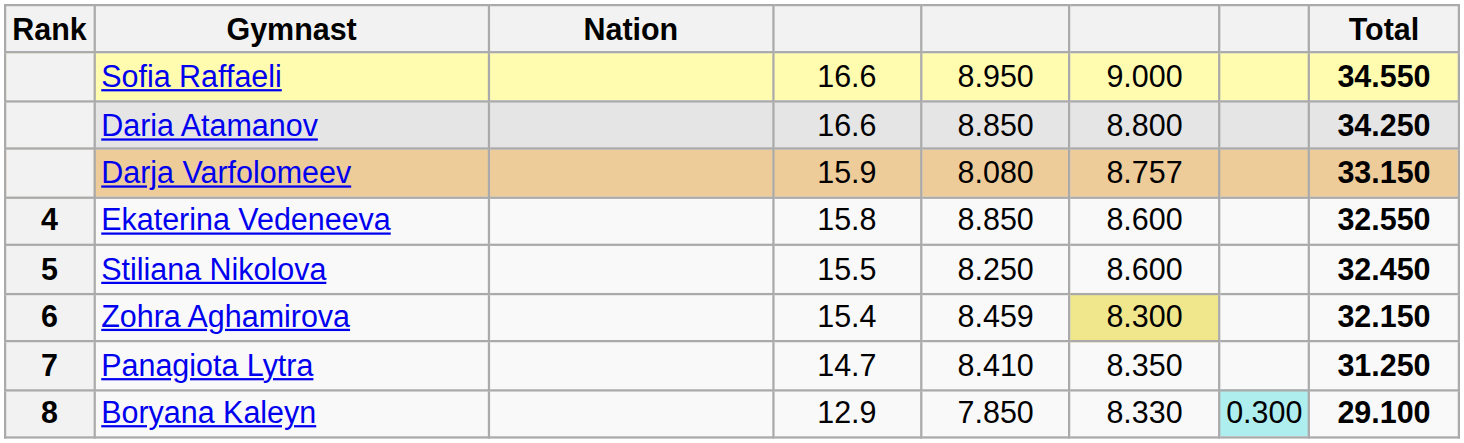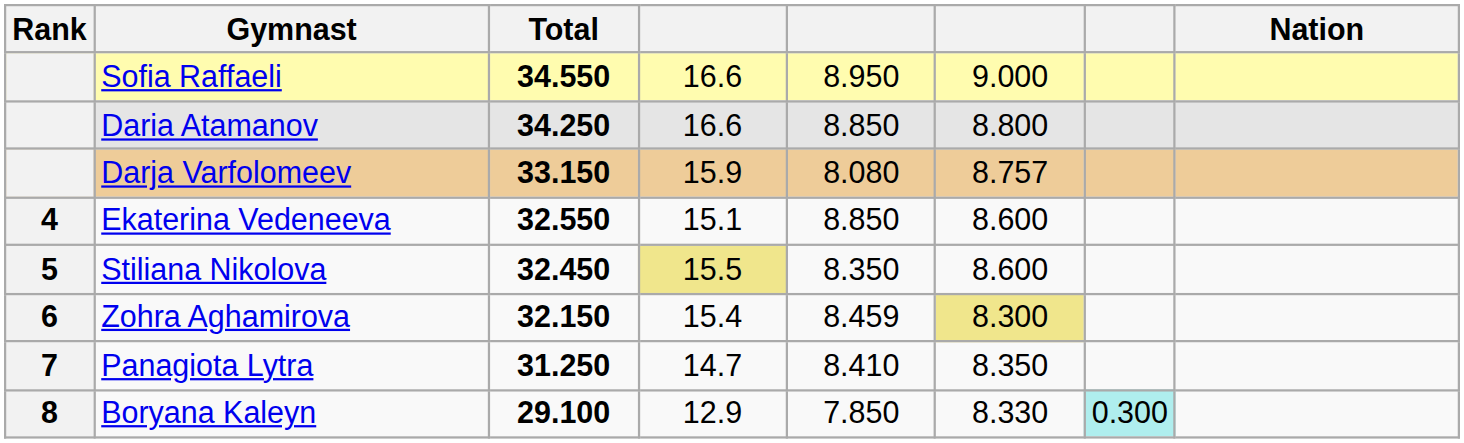 <table class="wikitable sortable" style="text-align:center; font-size:85%">
 <tr>
 <th scope="col" style="width:20px;">Rank</th>
 <th ! scope="col" style="width:170px;">Gymnast</th>
-<th ! scope="col" style="width:120px;">Nation</th>
+<th ! scope="col" style="width:60px;">Total</th>
 <th ! scope="col" style="width:60px;"></th>
 <th ! scope="col" style="width:60px;"></th>
 <th ! scope="col" style="width:60px;"></th>
 <th ! scope="col" style="width:30px;"></th>
-<th ! scope="col" style="width:60px;">Total</th>
+<th ! scope="col" style="width:120px;">Nation</th>
 </tr>
 <tr bgcolor=fffcaf>
 <th scope=row></th>
 <td align=left><a href='#'>Sofia Raffaeli</a></td>
-<td style="text-align:left;"></td>
+<td><strong>34.550</strong></td>
 <td>16.6</td>
 <td>8.950</td>
 <td>9.000</td>
 <td></td>
-<td><strong>34.550</strong></td>
+<td style="text-align:left;"></td>
 </tr>
 <tr bgcolor=e5e5e5>
 <th scope=row></th>
 <td align=left><a href='#'>Daria Atamanov</a></td>
-<td style="text-align:left;"></td>
+<td><strong>34.250</strong></td>
 <td>16.6</td>
 <td>8.850</td>
 <td>8.800</td>
 <td></td>
-<td><strong>34.250</strong></td>
+<td style="text-align:left;"></td>
 </tr>
 <tr bgcolor=eecc99>
 <th scope=row></th>
 <td align=left><a href='#'>Darja Varfolomeev</a></td>
-<td style="text-align:left;"></td>
+<td><strong>33.150</strong></td>
 <td>15.9</td>
 <td>8.080</td>
 <td>8.757</td>
 <td></td>
-<td><strong>33.150</strong></td>
+<td style="text-align:left;"></td>
 </tr>
 <tr>
 <th scope=row>4</th>
 <td align=left><a href='#'>Ekaterina Vedeneeva</a></td>
-<td style="text-align:left;"></td>
-<td>15.8</td>
+<td><strong>32.550</strong></td>
+<td>15.1</td>
 <td>8.850</td>
 <td>8.600</td>
 <td></td>
-<td><strong>32.550</strong></td>
+<td style="text-align:left;"></td>
 </tr>
 <tr>
 <th scope=row>5</th>
 <td align=left><a href='#'>Stiliana Nikolova</a></td>
-<td style="text-align:left;"></td>
-<td>15.5</td>
-<td>8.250</td>
+<td><strong>32.450</strong></td>
+<td style="background: khaki;">15.5</td>
+<td>8.350</td>
 <td>8.600</td>
 <td></td>
-<td><strong>32.450</strong></td>
+<td style="text-align:left;"></td>
 </tr>
 <tr>
 <th scope=row>6</th>
 <td align=left><a href='#'>Zohra Aghamirova</a></td>
-<td style="text-align:left;"></td>
+<td><strong>32.150</strong></td>
 <td>15.4</td>
 <td>8.459</td>
 <td style="background: khaki;">8.300</td>
 <td></td>
-<td><strong>32.150</strong></td>
+<td style="text-align:left;"></td>
 </tr>
 <tr>
 <th scope=row>7</th>
 <td align=left><a href='#'>Panagiota Lytra</a></td>
-<td style="text-align:left;"></td>
+<td><strong>31.250</strong></td>
 <td>14.7</td>
 <td>8.410</td>
 <td>8.350</td>
 <td></td>
-<td><strong>31.250</strong></td>
+<td style="text-align:left;"></td>
 </tr>
 <tr>
 <th scope=row>8</th>
 <td align=left><a href='#'>Boryana Kaleyn</a></td>
-<td style="text-align:left;"></td>
+<td><strong>29.100</strong></td>
 <td>12.9</td>
 <td>7.850</td>
 <td>8.330</td>
 <td style="background: paleturquoise;">0.300</td>
-<td><strong>29.100</strong></td>
+<td style="text-align:left;"></td>
 </tr>
 </table>
